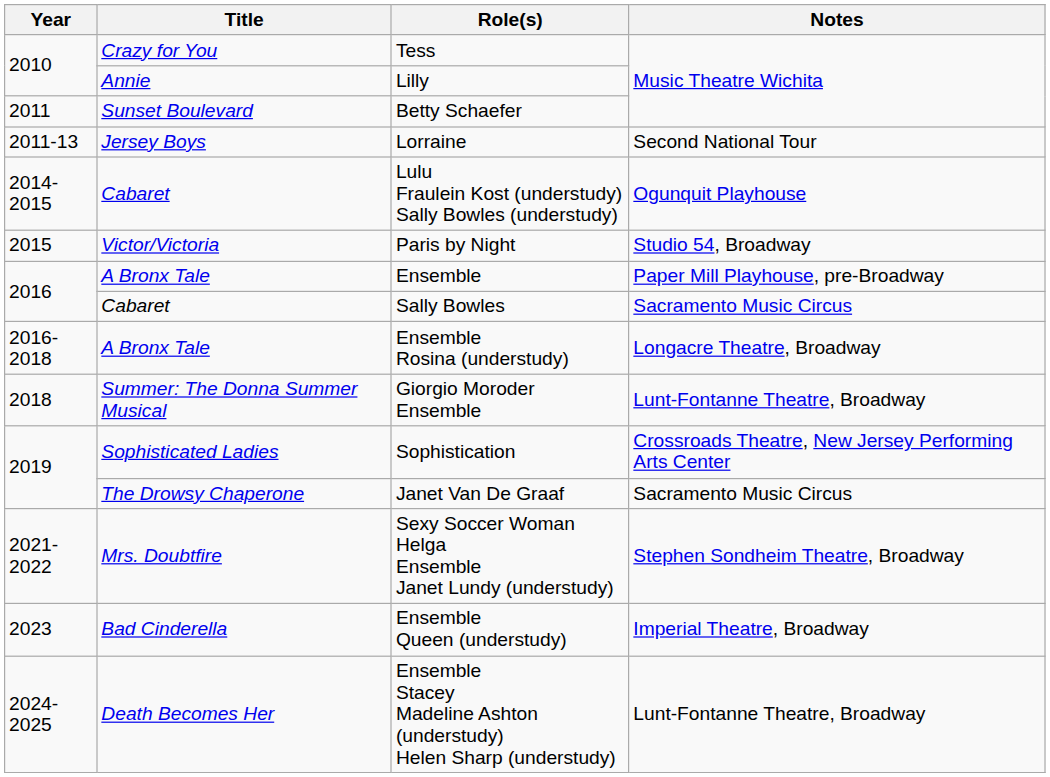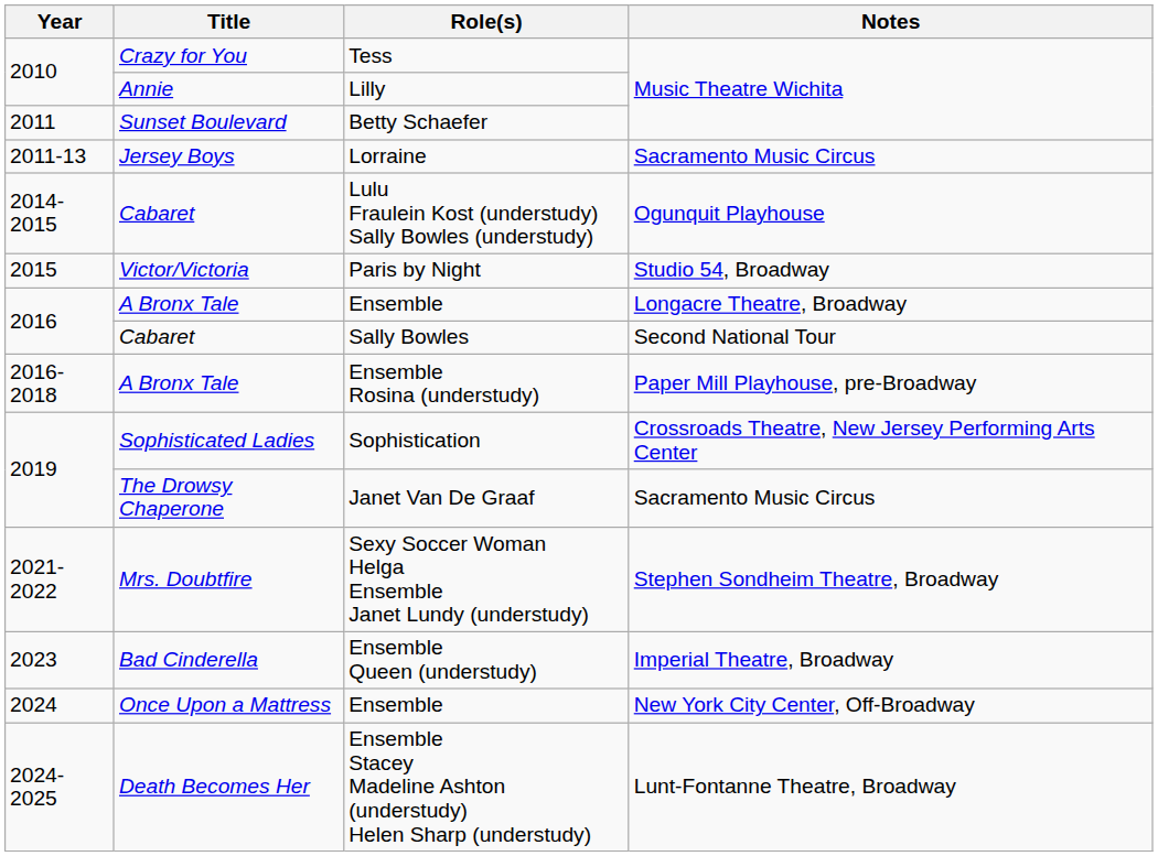 <table class="wikitable sortable">
 <tr>
 <th>Year</th>
 <th>Title</th>
 <th>Role(s)</th>
 <th>Notes</th>
 </tr>
 <tr>
 <td rowspan="2">2010</td>
 <td><em><a href='#'>Crazy for You</a></em></td>
 <td>Tess</td>
 <td rowspan="3"><a href='#'>Music Theatre Wichita</a></td>
 </tr>
 <tr>
 <td><em><a href='#'>Annie</a></em></td>
 <td>Lilly</td>
 </tr>
 <tr>
 <td>2011</td>
 <td><em><a href='#'>Sunset Boulevard</a></em></td>
 <td>Betty Schaefer</td>
 </tr>
 <tr>
 <td>2011-13</td>
 <td><em><a href='#'>Jersey Boys</a></em></td>
 <td>Lorraine</td>
-<td>Second National Tour</td>
+<td><a href='#'>Sacramento Music Circus</a></td>
 </tr>
 <tr>
 <td>2014-2015</td>
 <td><em><a href='#'>Cabaret</a></em></td>
 <td>Lulu<br>Fraulein Kost (understudy)<br>Sally Bowles (understudy)</td>
 <td><a href='#'>Ogunquit Playhouse</a></td>
 </tr>
 <tr>
 <td>2015</td>
 <td><em><a href='#'>Victor/Victoria</a></em></td>
 <td>Paris by Night</td>
 <td><a href='#'>Studio 54</a>, Broadway</td>
 </tr>
 <tr>
 <td rowspan="2">2016</td>
 <td><em><a href='#'>A Bronx Tale</a></em></td>
 <td>Ensemble</td>
-<td><a href='#'>Paper Mill Playhouse</a>, pre-Broadway</td>
+<td><a href='#'>Longacre Theatre</a>, Broadway</td>
 </tr>
 <tr>
 <td><em>Cabaret</em></td>
 <td>Sally Bowles</td>
-<td><a href='#'>Sacramento Music Circus</a></td>
+<td>Second National Tour</td>
 </tr>
 <tr>
 <td>2016-2018</td>
 <td><em><a href='#'>A Bronx Tale</a></em></td>
 <td>Ensemble<br>Rosina (understudy)</td>
-<td><a href='#'>Longacre Theatre</a>, Broadway</td>
-</tr>
-<tr>
-<td>2018</td>
-<td><em><a href='#'>Summer: The Donna Summer Musical</a></em></td>
-<td>Giorgio Moroder<br>Ensemble</td>
-<td><a href='#'>Lunt-Fontanne Theatre</a>, Broadway</td>
+<td><a href='#'>Paper Mill Playhouse</a>, pre-Broadway</td>
 </tr>
 <tr>
 <td rowspan="2">2019</td>
 <td><em><a href='#'>Sophisticated Ladies</a></em></td>
 <td>Sophistication</td>
 <td><a href='#'>Crossroads Theatre</a>, <a href='#'>New Jersey Performing Arts Center</a></td>
 </tr>
 <tr>
 <td><em><a href='#'>The Drowsy Chaperone</a></em></td>
 <td>Janet Van De Graaf</td>
 <td>Sacramento Music Circus</td>
 </tr>
 <tr>
 <td>2021-2022</td>
 <td><em><a href='#'>Mrs. Doubtfire</a></em></td>
 <td>Sexy Soccer Woman<br>Helga<br>Ensemble<br>Janet Lundy (understudy)</td>
 <td><a href='#'>Stephen Sondheim Theatre</a>, Broadway</td>
 </tr>
 <tr>
 <td>2023</td>
 <td><em><a href='#'>Bad Cinderella</a></em></td>
 <td>Ensemble<br>Queen (understudy)</td>
 <td><a href='#'>Imperial Theatre</a>, Broadway</td>
 </tr>
 <tr>
+<td>2024</td>
+<td><em><a href='#'>Once Upon a Mattress</a></em></td>
+<td>Ensemble</td>
+<td><a href='#'>New York City Center</a>, Off-Broadway</td>
+</tr>
+<tr>
 <td>2024-2025</td>
 <td><em><a href='#'>Death Becomes Her</a></em></td>
 <td>Ensemble<br>Stacey<br>Madeline Ashton (understudy)<br>Helen Sharp (understudy)</td>
 <td>Lunt-Fontanne Theatre, Broadway</td>
 </tr>
 </table>
